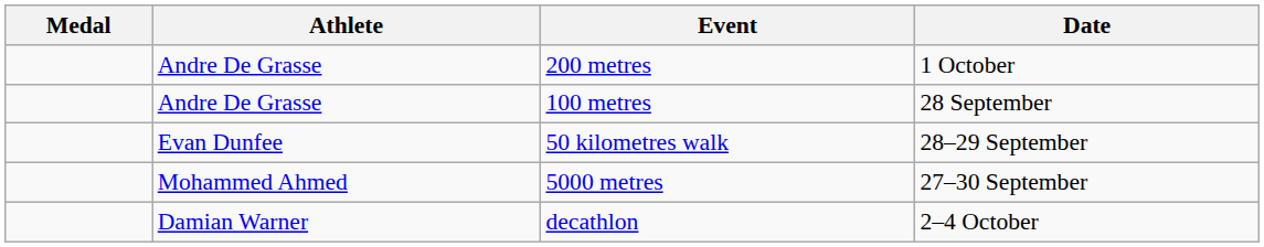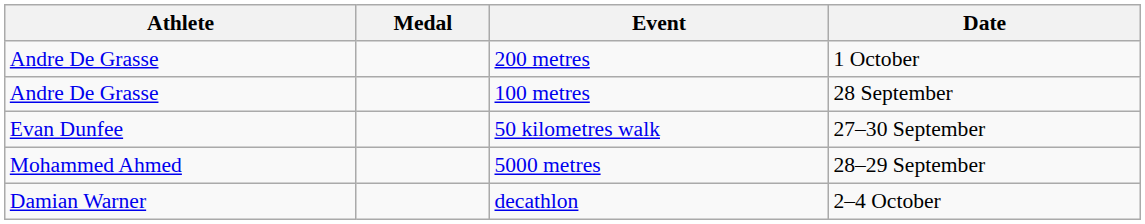 <table class="wikitable" style="font-size:90%" width=60%>
 <tr>
+<th>Athlete</th>
 <th>Medal</th>
-<th>Athlete</th>
 <th>Event</th>
 <th>Date</th>
 </tr>
 <tr>
+<td><a href='#'>Andre De Grasse</a></td>
 <td></td>
-<td><a href='#'>Andre De Grasse</a></td>
 <td><a href='#'>200 metres</a></td>
 <td>1 October</td>
 </tr>
 <tr>
+<td><a href='#'>Andre De Grasse</a></td>
 <td></td>
-<td><a href='#'>Andre De Grasse</a></td>
 <td><a href='#'>100 metres</a></td>
 <td>28 September</td>
 </tr>
 <tr>
+<td><a href='#'>Evan Dunfee</a></td>
 <td></td>
-<td><a href='#'>Evan Dunfee</a></td>
 <td><a href='#'>50 kilometres walk</a></td>
+<td>27–30 September</td>
+</tr>
+<tr>
+<td><a href='#'>Mohammed Ahmed</a></td>
+<td></td>
+<td><a href='#'>5000 metres</a></td>
 <td>28–29 September</td>
 </tr>
 <tr>
+<td><a href='#'>Damian Warner</a></td>
 <td></td>
-<td><a href='#'>Mohammed Ahmed</a></td>
-<td><a href='#'>5000 metres</a></td>
-<td>27–30 September</td>
-</tr>
-<tr>
-<td></td>
-<td><a href='#'>Damian Warner</a></td>
 <td><a href='#'>decathlon</a></td>
 <td>2–4 October</td>
 </tr>
 </table>
